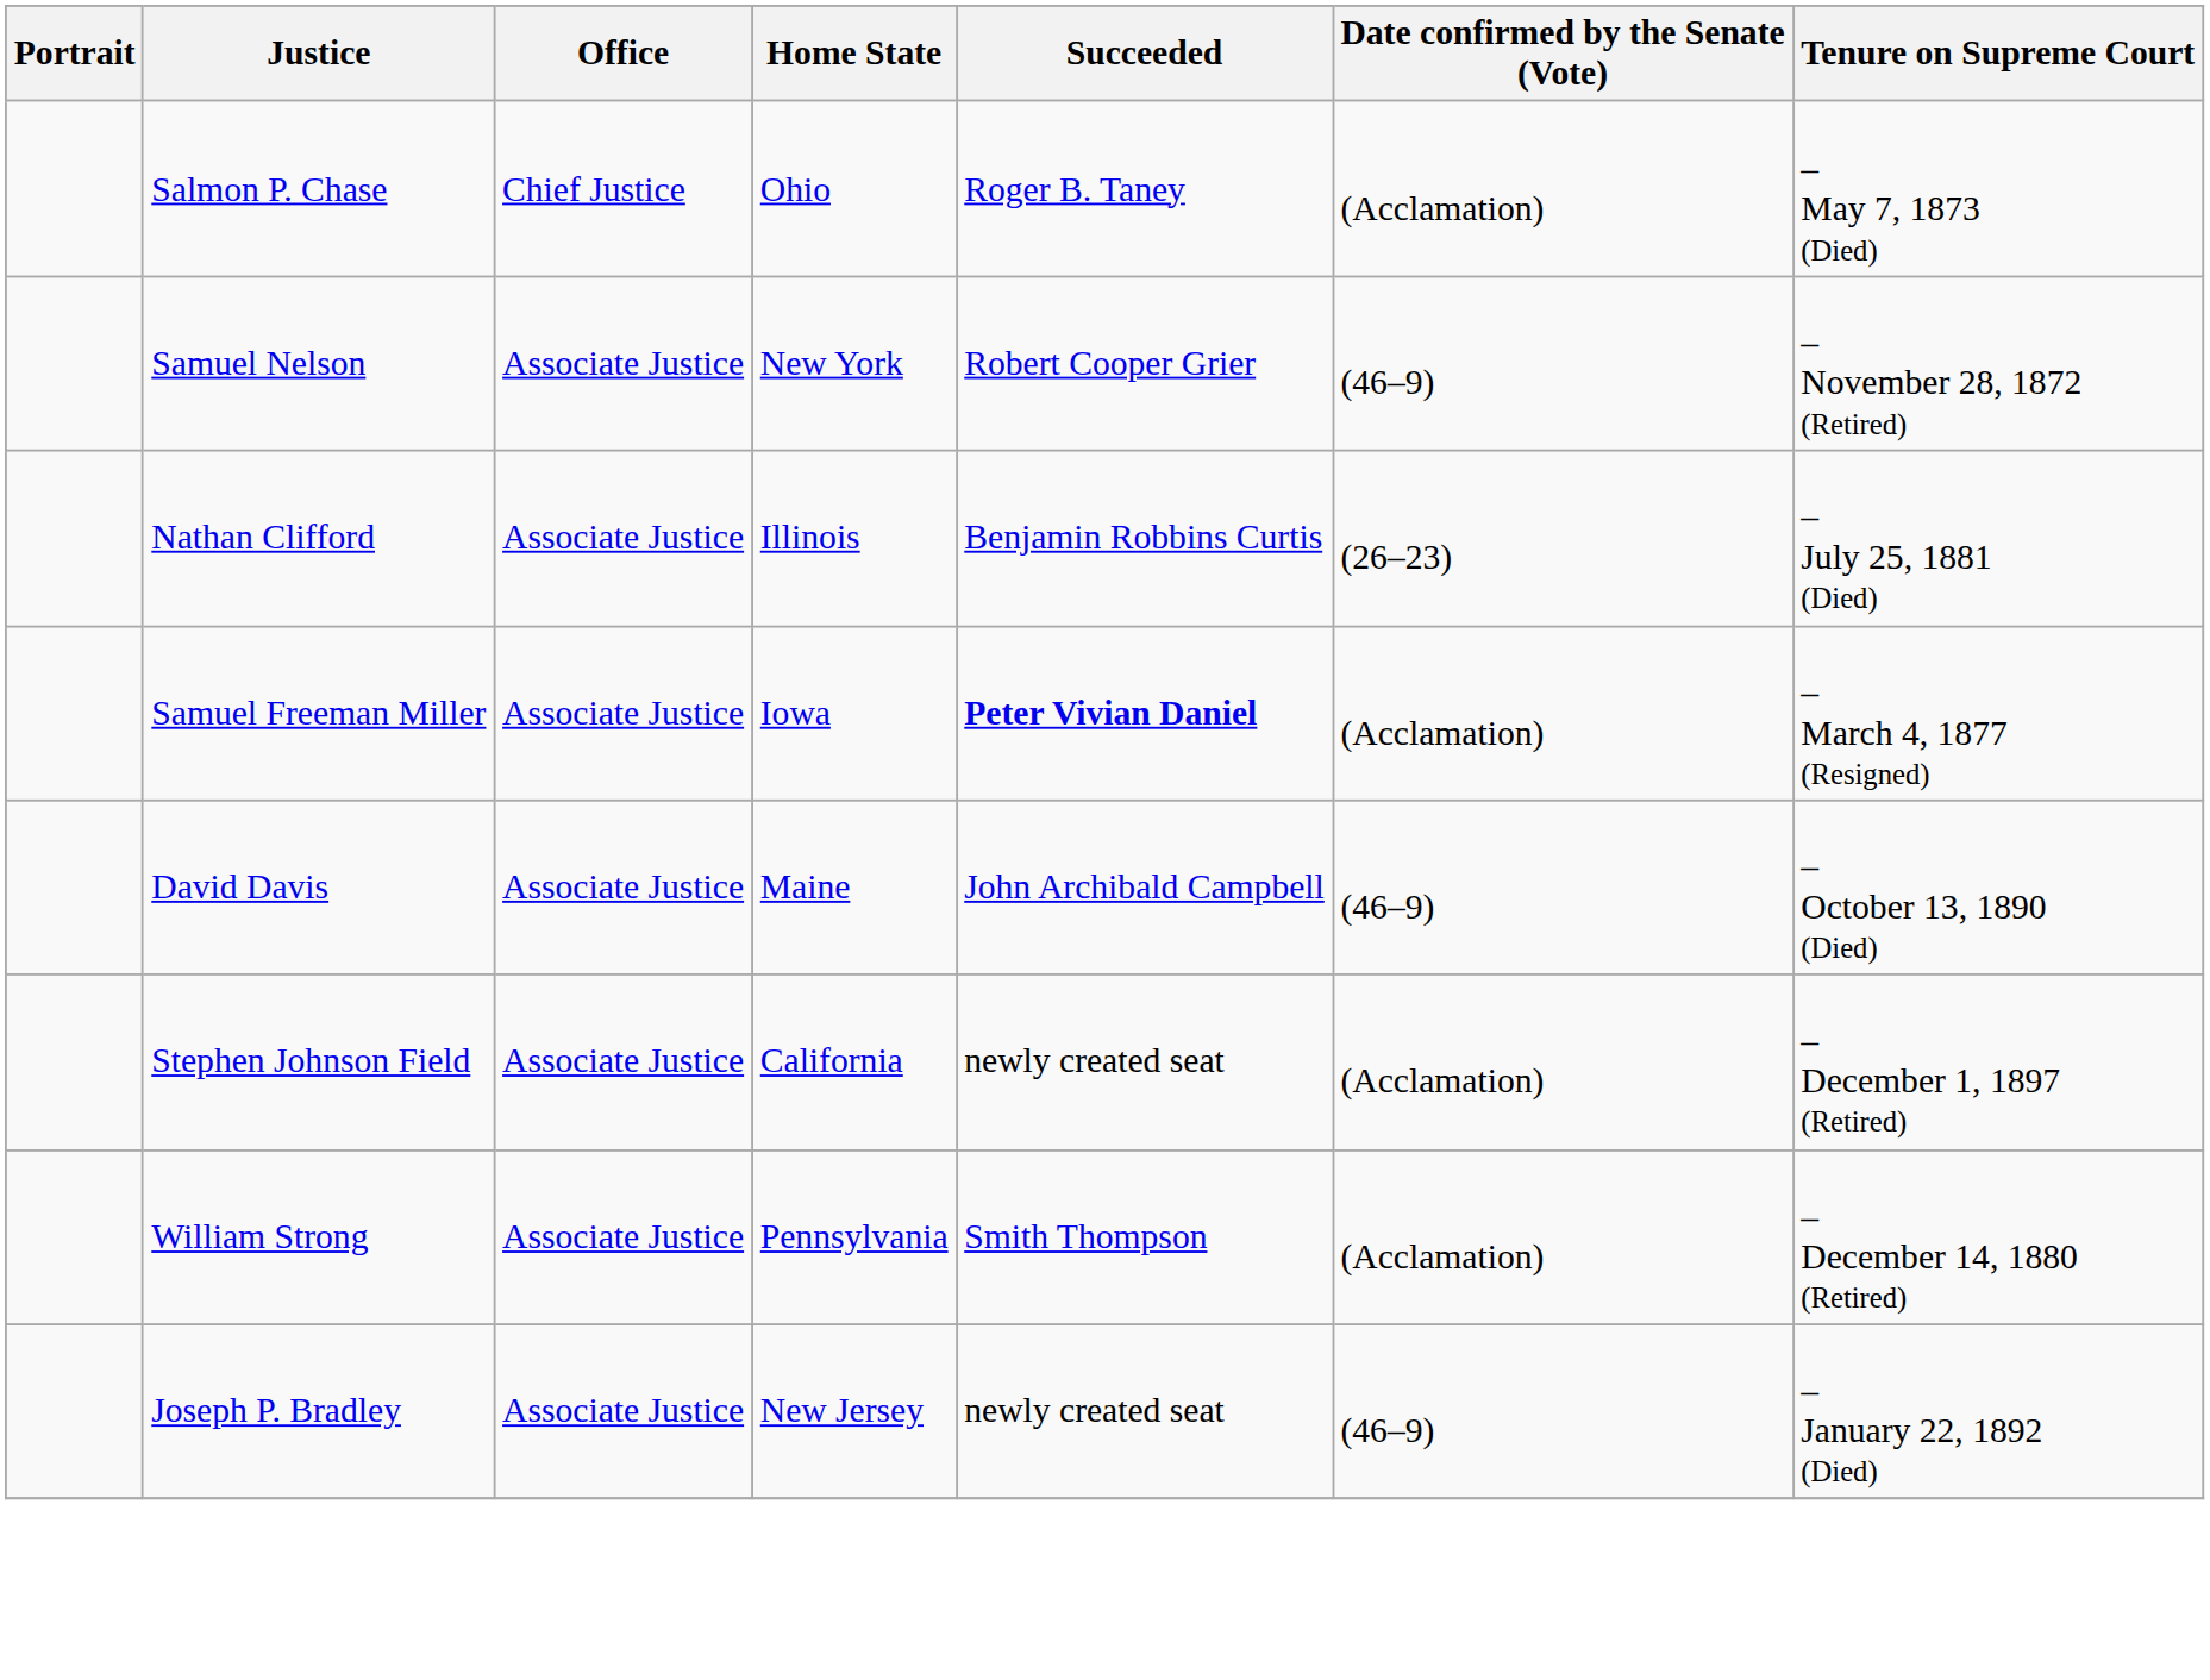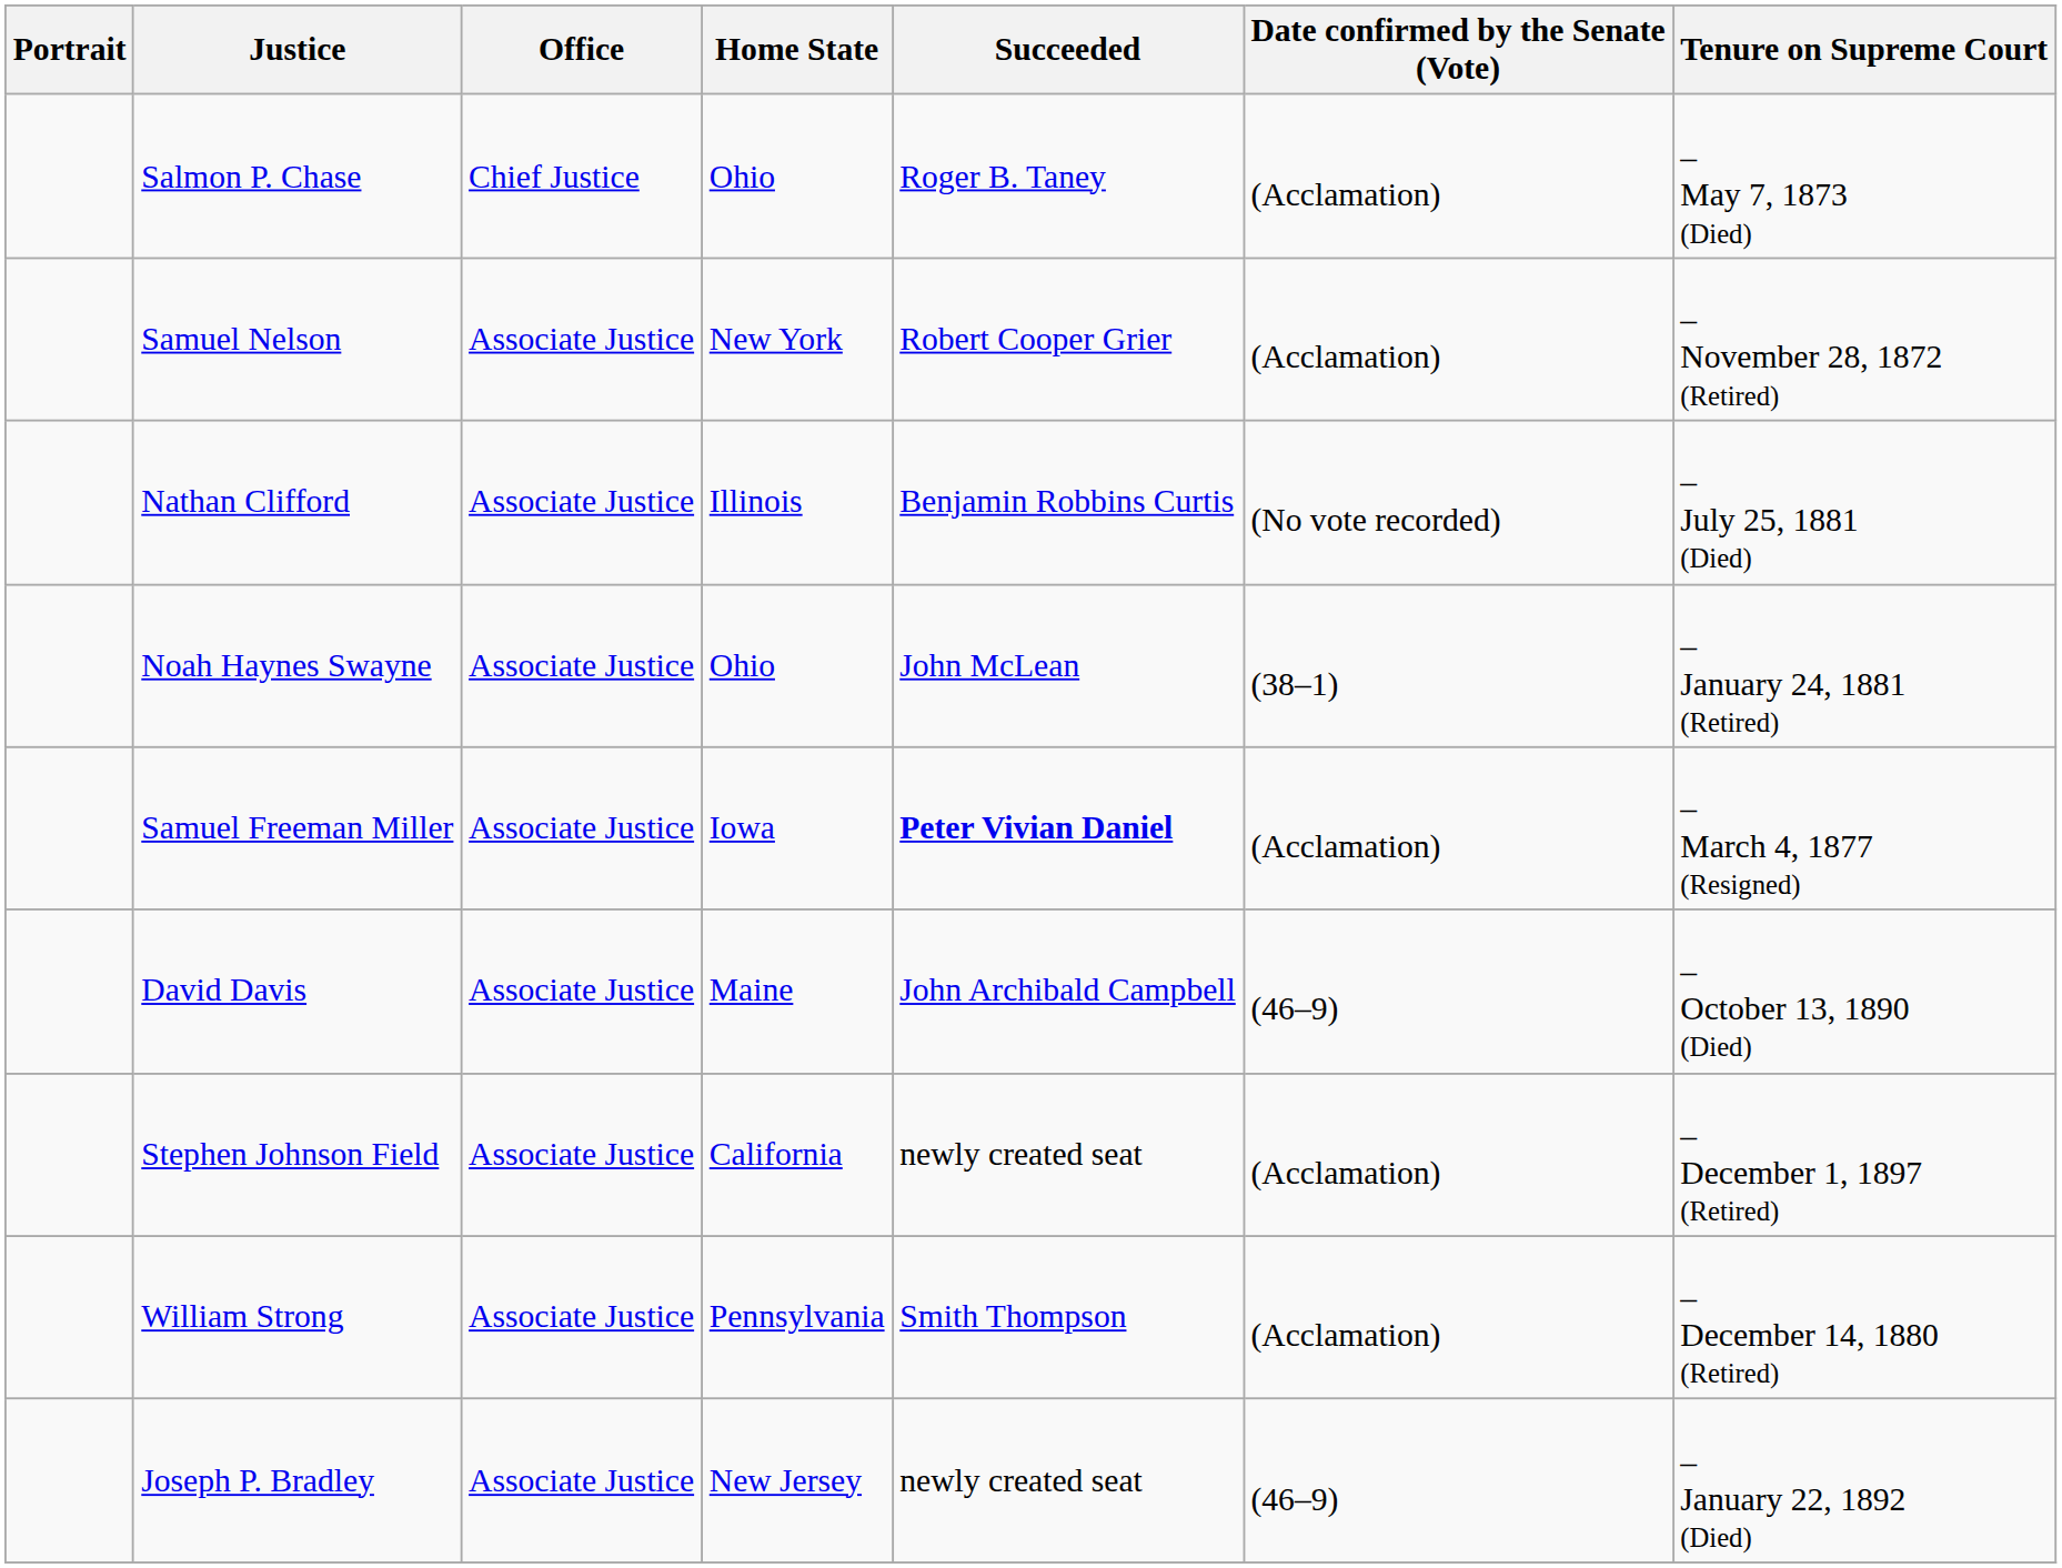 <table class="wikitable sortable">
 <tr>
 <th>Portrait</th>
 <th>Justice</th>
 <th>Office</th>
 <th>Home State</th>
 <th>Succeeded</th>
 <th>Date confirmed by the Senate<br>(Vote)</th>
 <th>Tenure on Supreme Court</th>
 </tr>
 <tr>
 <td></td>
 <td><a href='#'>Salmon P. Chase</a></td>
 <td><a href='#'>Chief Justice</a></td>
 <td><a href='#'>Ohio</a></td>
 <td><a href='#'>Roger B. Taney</a></td>
 <td><br>(Acclamation)</td>
 <td><br>–<br>May 7, 1873<br><small>(Died)</small></td>
 </tr>
 <tr>
 <td></td>
 <td><a href='#'>Samuel Nelson</a></td>
 <td><a href='#'>Associate Justice</a></td>
 <td><a href='#'>New York</a></td>
 <td><a href='#'>Robert Cooper Grier</a></td>
-<td><br>(46–9)</td>
+<td><br>(Acclamation)</td>
 <td><br>–<br>November 28, 1872<br><small>(Retired)</small></td>
 </tr>
 <tr>
 <td></td>
 <td><a href='#'>Nathan Clifford</a></td>
 <td><a href='#'>Associate Justice</a></td>
 <td><a href='#'>Illinois</a></td>
 <td><a href='#'>Benjamin Robbins Curtis</a></td>
-<td><br>(26–23)</td>
+<td><br>(No vote recorded)</td>
 <td><br>–<br>July 25, 1881<br><small>(Died)</small></td>
+</tr>
+<tr>
+<td></td>
+<td><a href='#'>Noah Haynes Swayne</a></td>
+<td><a href='#'>Associate Justice</a></td>
+<td><a href='#'>Ohio</a></td>
+<td><a href='#'>John McLean</a></td>
+<td><br>(38–1)</td>
+<td><br>–<br>January 24, 1881<br><small>(Retired)</small></td>
 </tr>
 <tr>
 <td></td>
 <td><a href='#'>Samuel Freeman Miller</a></td>
 <td><a href='#'>Associate Justice</a></td>
 <td><a href='#'>Iowa</a></td>
 <td><strong><a href='#'>Peter Vivian Daniel</a></strong></td>
 <td><br>(Acclamation)</td>
 <td><br>–<br>March 4, 1877<br><small>(Resigned)</small></td>
 </tr>
 <tr>
 <td></td>
 <td><a href='#'>David Davis</a></td>
 <td><a href='#'>Associate Justice</a></td>
 <td><a href='#'>Maine</a></td>
 <td><a href='#'>John Archibald Campbell</a></td>
 <td><br>(46–9)</td>
 <td><br>–<br>October 13, 1890<br><small>(Died)</small></td>
 </tr>
 <tr>
 <td></td>
 <td><a href='#'>Stephen Johnson Field</a></td>
 <td><a href='#'>Associate Justice</a></td>
 <td><a href='#'>California</a></td>
 <td>newly created seat</td>
 <td><br>(Acclamation)</td>
 <td><br>–<br>December 1, 1897<br><small>(Retired)</small></td>
 </tr>
 <tr>
 <td></td>
 <td><a href='#'>William Strong</a></td>
 <td><a href='#'>Associate Justice</a></td>
 <td><a href='#'>Pennsylvania</a></td>
 <td><a href='#'>Smith Thompson</a></td>
 <td><br>(Acclamation)</td>
 <td><br>–<br>December 14, 1880<br><small>(Retired)</small></td>
 </tr>
 <tr>
 <td></td>
 <td><a href='#'>Joseph P. Bradley</a></td>
 <td><a href='#'>Associate Justice</a></td>
 <td><a href='#'>New Jersey</a></td>
 <td>newly created seat</td>
 <td><br>(46–9)</td>
 <td><br>–<br>January 22, 1892<br><small>(Died)</small></td>
 </tr>
 <tr>
 </tr>
 </table>
